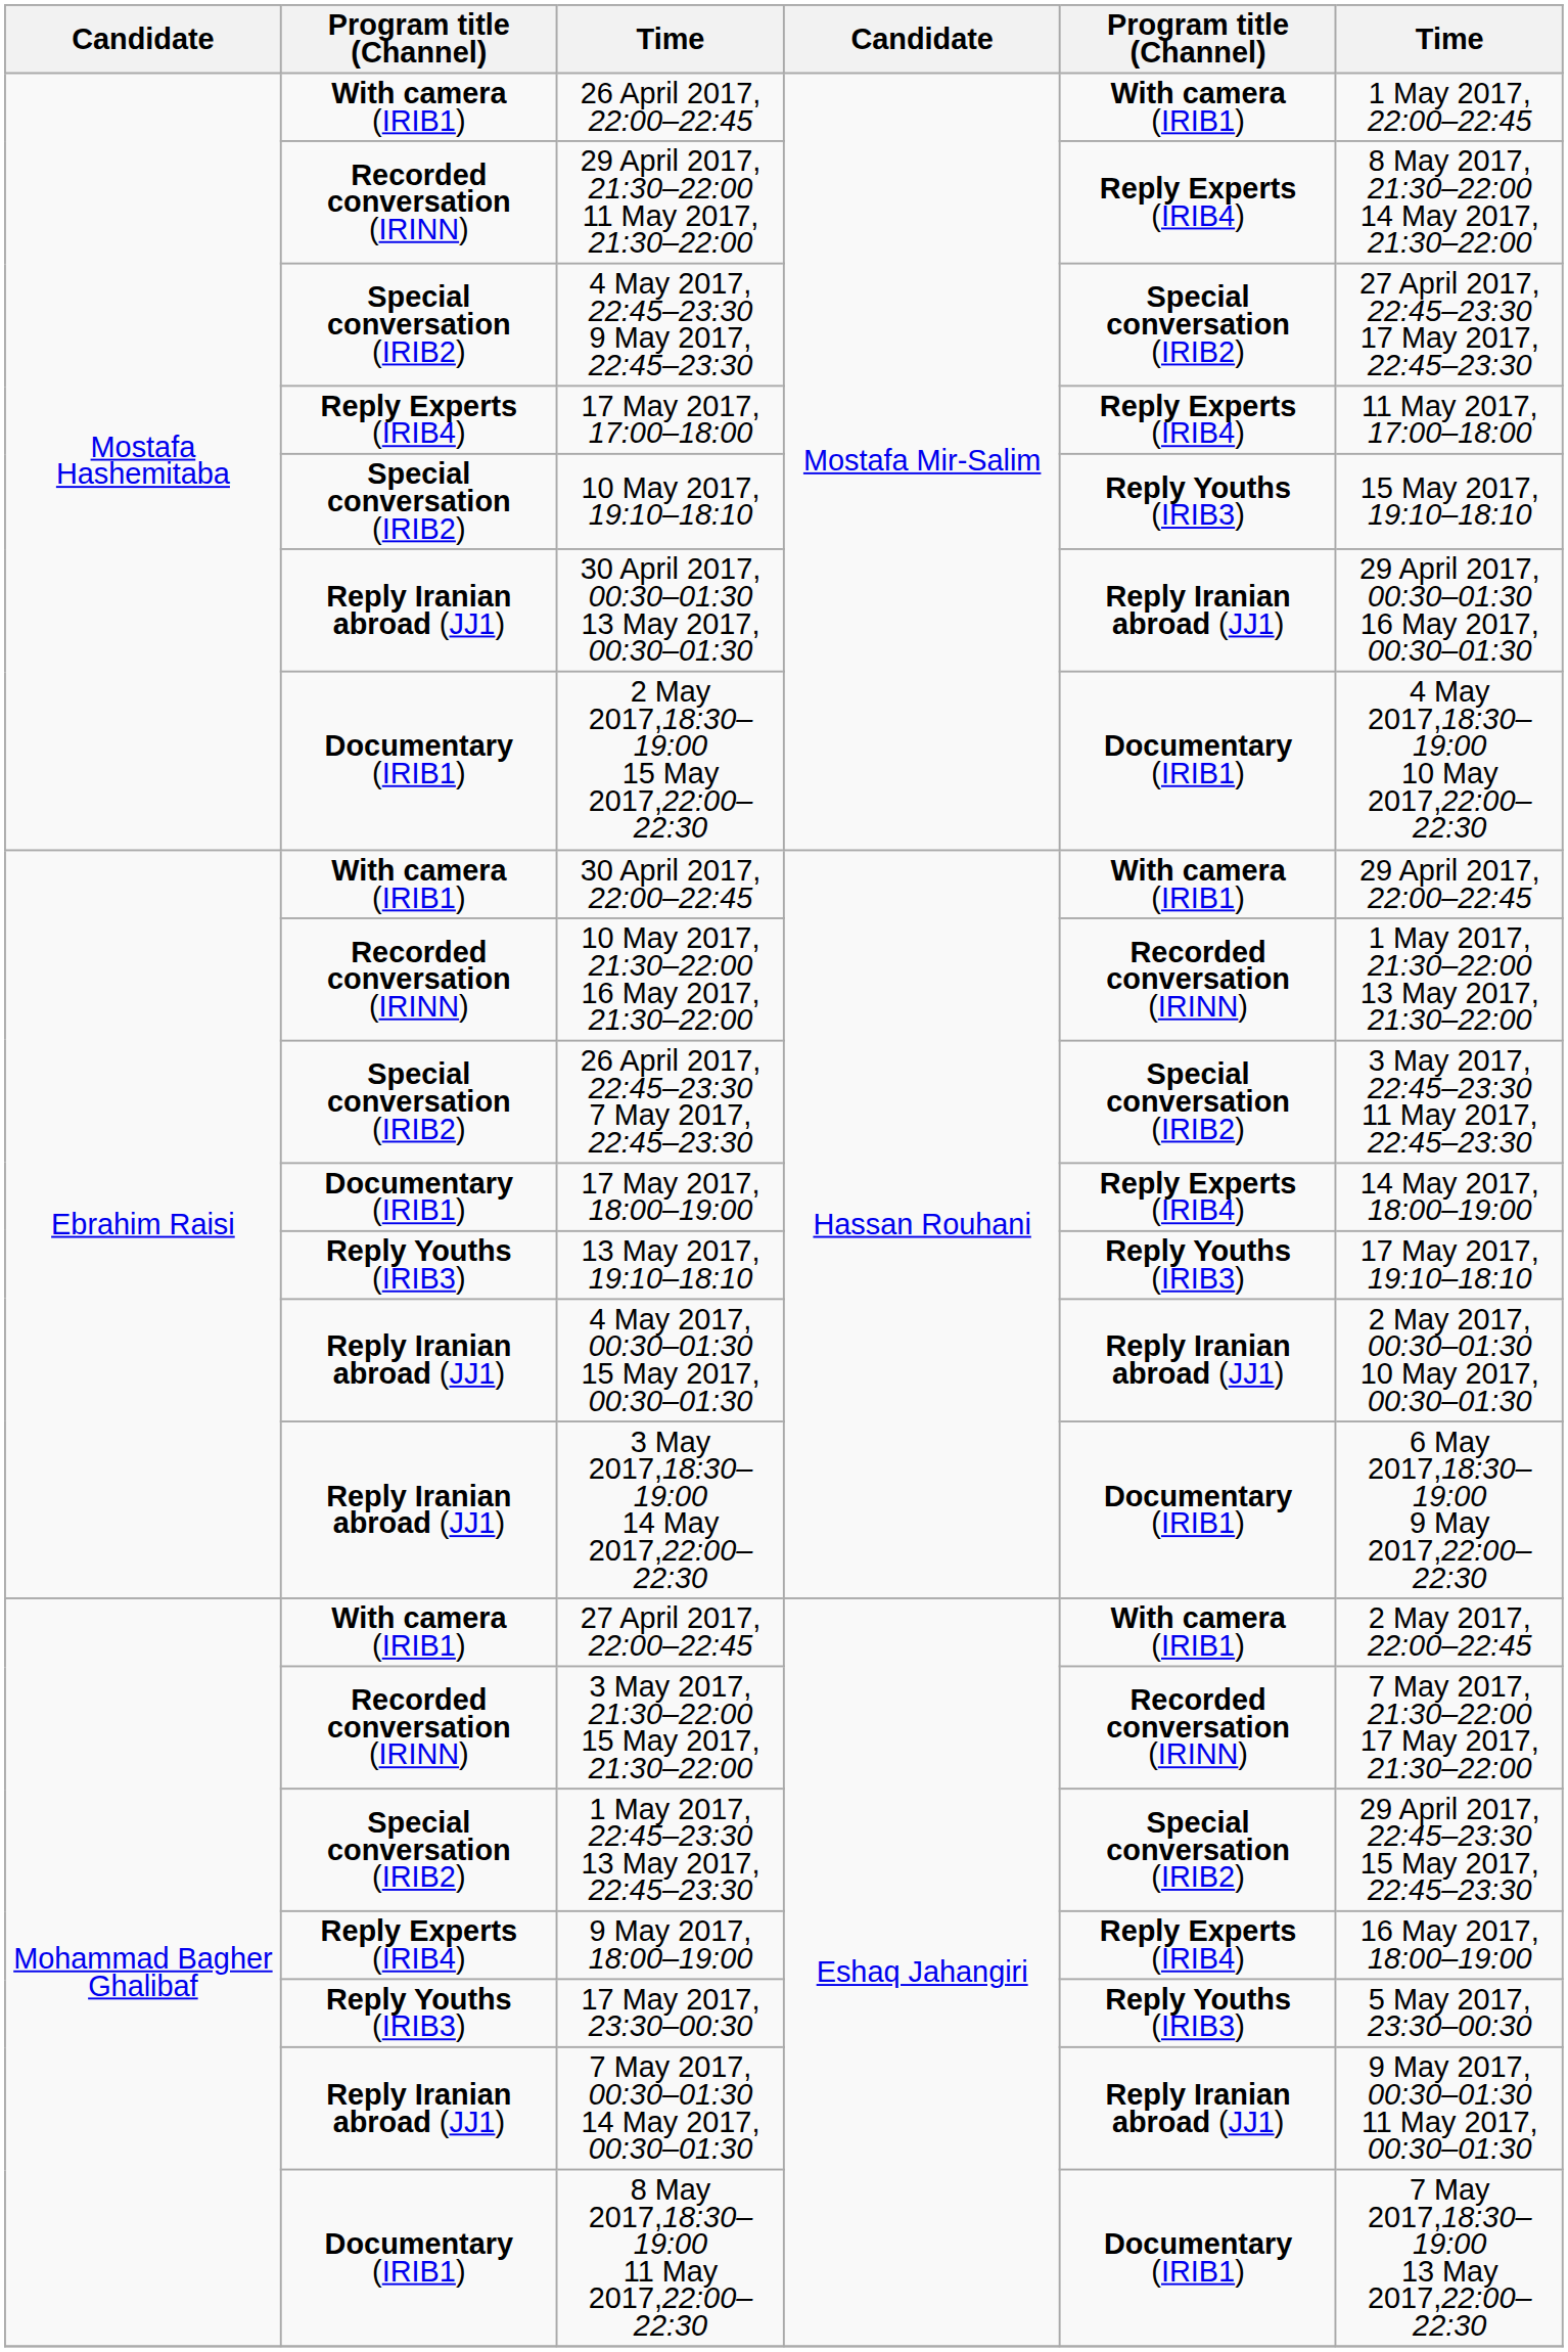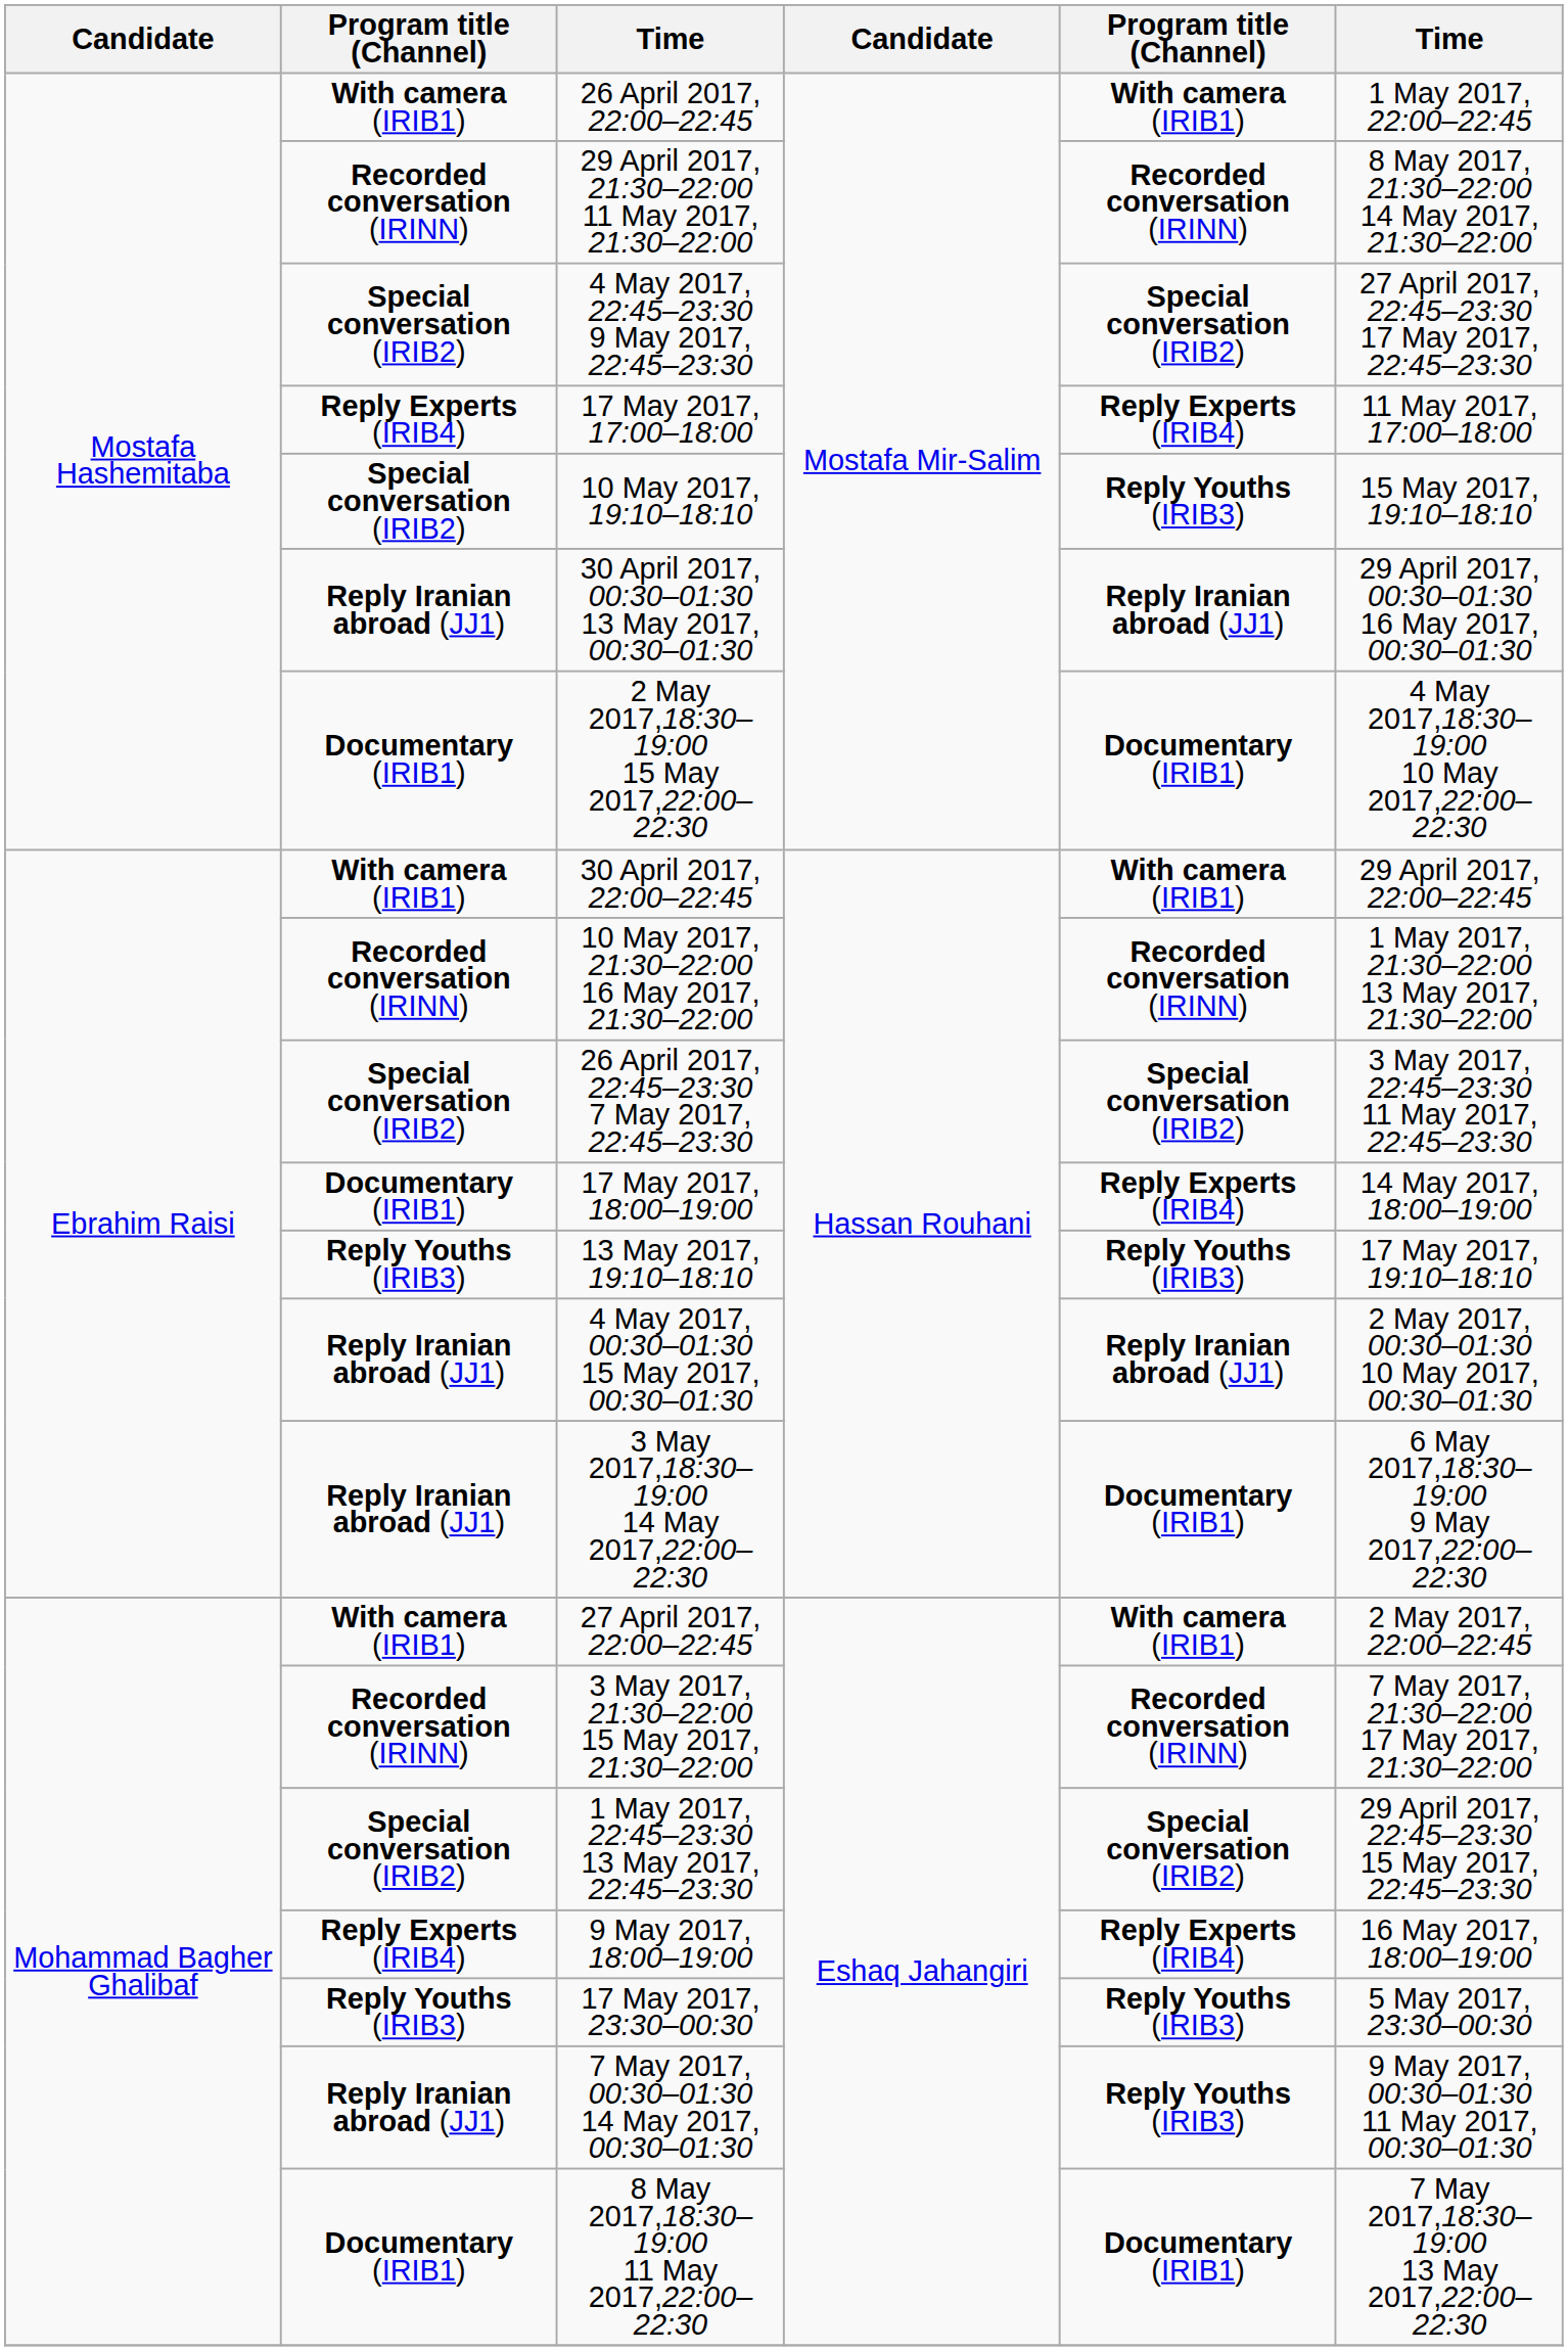 <table class="wikitable" style="text-align:center;font-size:95%;line-height:14px;">
 <tr style="background:lightgrey;">
 <th style="width:135px;">Candidate</th>
 <th style="width:135px;">Program title (Channel)</th>
 <th style="width:110px;">Time</th>
 <th style="width:135px;">Candidate</th>
 <th style="width:135px;">Program title (Channel)</th>
 <th style="width:110px;">Time</th>
 </tr>
 <tr>
 <td rowspan="7"><a href='#'>Mostafa Hashemitaba</a></td>
 <td><strong>With camera</strong> (<a href='#'>IRIB1</a>)</td>
 <td>26 April 2017, <em>22:00–22:45</em></td>
 <td rowspan="7"><a href='#'>Mostafa Mir-Salim</a></td>
 <td><strong>With camera</strong> (<a href='#'>IRIB1</a>)</td>
 <td>1 May 2017, <em>22:00–22:45</em></td>
 </tr>
 <tr>
 <td><strong>Recorded conversation</strong> (<a href='#'>IRINN</a>)</td>
 <td>29 April 2017, <em>21:30–22:00</em><br>11 May 2017, <em>21:30–22:00</em></td>
-<td><strong>Reply Experts</strong> (<a href='#'>IRIB4</a>)</td>
+<td><strong>Recorded conversation</strong> (<a href='#'>IRINN</a>)</td>
 <td>8 May 2017, <em>21:30–22:00</em><br>14 May 2017, <em>21:30–22:00</em></td>
 </tr>
 <tr>
 <td><strong>Special conversation</strong> (<a href='#'>IRIB2</a>)</td>
 <td>4 May 2017, <em>22:45–23:30</em><br>9 May 2017, <em>22:45–23:30</em></td>
 <td><strong>Special conversation</strong> (<a href='#'>IRIB2</a>)</td>
 <td>27 April 2017, <em>22:45–23:30</em><br>17 May 2017, <em>22:45–23:30</em></td>
 </tr>
 <tr>
 <td><strong>Reply Experts</strong> (<a href='#'>IRIB4</a>)</td>
 <td>17 May 2017, <em>17:00–18:00</em></td>
 <td><strong>Reply Experts</strong> (<a href='#'>IRIB4</a>)</td>
 <td>11 May 2017, <em>17:00–18:00</em></td>
 </tr>
 <tr>
 <td><strong>Special conversation</strong> (<a href='#'>IRIB2</a>)</td>
 <td>10 May 2017, <em>19:10–18:10</em></td>
 <td><strong>Reply Youths</strong> (<a href='#'>IRIB3</a>)</td>
 <td>15 May 2017, <em>19:10–18:10</em></td>
 </tr>
 <tr>
 <td><strong>Reply Iranian abroad</strong> (<a href='#'>JJ1</a>)</td>
 <td>30 April 2017, <em>00:30–01:30</em><br>13 May 2017, <em>00:30–01:30</em></td>
 <td><strong>Reply Iranian abroad</strong> (<a href='#'>JJ1</a>)</td>
 <td>29 April 2017, <em>00:30–01:30</em><br>16 May 2017, <em>00:30–01:30</em></td>
 </tr>
 <tr>
 <td><strong>Documentary</strong> (<a href='#'>IRIB1</a>)</td>
 <td>2 May 2017,<em>18:30–19:00</em><br>15 May 2017,<em>22:00–22:30</em></td>
 <td><strong>Documentary</strong> (<a href='#'>IRIB1</a>)</td>
 <td>4 May 2017,<em>18:30–19:00</em><br>10 May 2017,<em>22:00–22:30</em></td>
 </tr>
 <tr>
 <td rowspan="7"><a href='#'>Ebrahim Raisi</a></td>
 <td><strong>With camera</strong> (<a href='#'>IRIB1</a>)</td>
 <td>30 April 2017, <em>22:00–22:45</em></td>
 <td rowspan="7"><a href='#'>Hassan Rouhani</a></td>
 <td><strong>With camera</strong> (<a href='#'>IRIB1</a>)</td>
 <td>29 April 2017, <em>22:00–22:45</em></td>
 </tr>
 <tr>
 <td><strong>Recorded conversation</strong> (<a href='#'>IRINN</a>)</td>
 <td>10 May 2017, <em>21:30–22:00</em><br>16 May 2017, <em>21:30–22:00</em></td>
 <td><strong>Recorded conversation</strong> (<a href='#'>IRINN</a>)</td>
 <td>1 May 2017, <em>21:30–22:00</em><br>13 May 2017, <em>21:30–22:00</em></td>
 </tr>
 <tr>
 <td><strong>Special conversation</strong> (<a href='#'>IRIB2</a>)</td>
 <td>26 April 2017, <em>22:45–23:30</em><br>7 May 2017, <em>22:45–23:30</em></td>
 <td><strong>Special conversation</strong> (<a href='#'>IRIB2</a>)</td>
 <td>3 May 2017, <em>22:45–23:30</em><br>11 May 2017, <em>22:45–23:30</em></td>
 </tr>
 <tr>
 <td><strong>Documentary</strong> (<a href='#'>IRIB1</a>)</td>
 <td>17 May 2017, <em>18:00–19:00</em></td>
 <td><strong>Reply Experts</strong> (<a href='#'>IRIB4</a>)</td>
 <td>14 May 2017, <em>18:00–19:00</em></td>
 </tr>
 <tr>
 <td><strong>Reply Youths</strong> (<a href='#'>IRIB3</a>)</td>
 <td>13 May 2017, <em>19:10–18:10</em></td>
 <td><strong>Reply Youths</strong> (<a href='#'>IRIB3</a>)</td>
 <td>17 May 2017, <em>19:10–18:10</em></td>
 </tr>
 <tr>
 <td><strong>Reply Iranian abroad</strong> (<a href='#'>JJ1</a>)</td>
 <td>4 May 2017, <em>00:30–01:30</em><br>15 May 2017, <em>00:30–01:30</em></td>
 <td><strong>Reply Iranian abroad</strong> (<a href='#'>JJ1</a>)</td>
 <td>2 May 2017, <em>00:30–01:30</em><br>10 May 2017, <em>00:30–01:30</em></td>
 </tr>
 <tr>
 <td><strong>Reply Iranian abroad</strong> (<a href='#'>JJ1</a>)</td>
 <td>3 May 2017,<em>18:30–19:00</em><br>14 May 2017,<em>22:00–22:30</em></td>
 <td><strong>Documentary</strong> (<a href='#'>IRIB1</a>)</td>
 <td>6 May 2017,<em>18:30–19:00</em><br>9 May 2017,<em>22:00–22:30</em></td>
 </tr>
 <tr>
 <td rowspan="7"><a href='#'>Mohammad Bagher Ghalibaf</a></td>
 <td><strong>With camera</strong> (<a href='#'>IRIB1</a>)</td>
 <td>27 April 2017, <em>22:00–22:45</em></td>
 <td rowspan="7"><a href='#'>Eshaq Jahangiri</a></td>
 <td><strong>With camera</strong> (<a href='#'>IRIB1</a>)</td>
 <td>2 May 2017, <em>22:00–22:45</em></td>
 </tr>
 <tr>
 <td><strong>Recorded conversation</strong> (<a href='#'>IRINN</a>)</td>
 <td>3 May 2017, <em>21:30–22:00</em><br>15 May 2017, <em>21:30–22:00</em></td>
 <td><strong>Recorded conversation</strong> (<a href='#'>IRINN</a>)</td>
 <td>7 May 2017, <em>21:30–22:00</em><br>17 May 2017, <em>21:30–22:00</em></td>
 </tr>
 <tr>
 <td><strong>Special conversation</strong> (<a href='#'>IRIB2</a>)</td>
 <td>1 May 2017, <em>22:45–23:30</em><br>13 May 2017, <em>22:45–23:30</em></td>
 <td><strong>Special conversation</strong> (<a href='#'>IRIB2</a>)</td>
 <td>29 April 2017, <em>22:45–23:30</em><br>15 May 2017, <em>22:45–23:30</em></td>
 </tr>
 <tr>
 <td><strong>Reply Experts</strong> (<a href='#'>IRIB4</a>)</td>
 <td>9 May 2017, <em>18:00–19:00</em></td>
 <td><strong>Reply Experts</strong> (<a href='#'>IRIB4</a>)</td>
 <td>16 May 2017, <em>18:00–19:00</em></td>
 </tr>
 <tr>
 <td><strong>Reply Youths</strong> (<a href='#'>IRIB3</a>)</td>
 <td>17 May 2017, <em>23:30–00:30</em></td>
 <td><strong>Reply Youths</strong> (<a href='#'>IRIB3</a>)</td>
 <td>5 May 2017, <em>23:30–00:30</em></td>
 </tr>
 <tr>
 <td><strong>Reply Iranian abroad</strong> (<a href='#'>JJ1</a>)</td>
 <td>7 May 2017, <em>00:30–01:30</em><br>14 May 2017, <em>00:30–01:30</em></td>
-<td><strong>Reply Iranian abroad</strong> (<a href='#'>JJ1</a>)</td>
+<td><strong>Reply Youths</strong> (<a href='#'>IRIB3</a>)</td>
 <td>9 May 2017, <em>00:30–01:30</em><br>11 May 2017, <em>00:30–01:30</em></td>
 </tr>
 <tr>
 <td><strong>Documentary</strong> (<a href='#'>IRIB1</a>)</td>
 <td>8 May 2017,<em>18:30–19:00</em><br>11 May 2017,<em>22:00–22:30</em></td>
 <td><strong>Documentary</strong> (<a href='#'>IRIB1</a>)</td>
 <td>7 May 2017,<em>18:30–19:00</em><br>13 May 2017,<em>22:00–22:30</em></td>
 </tr>
 <tr>
 </tr>
 </table>
